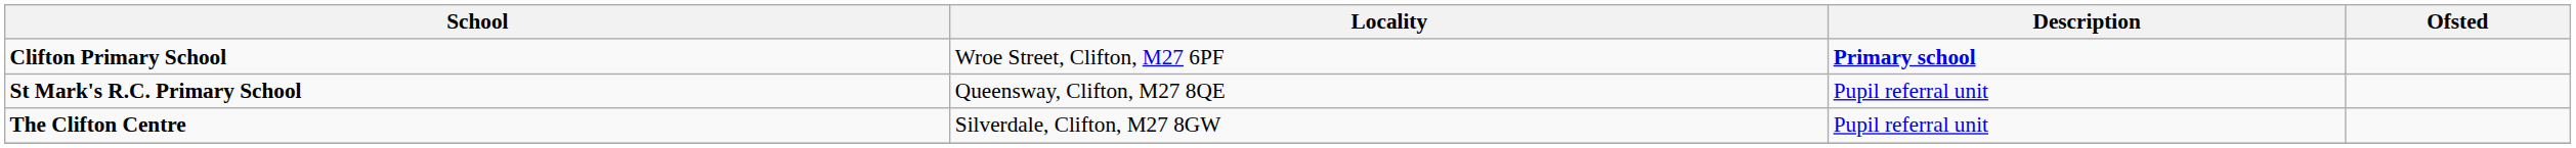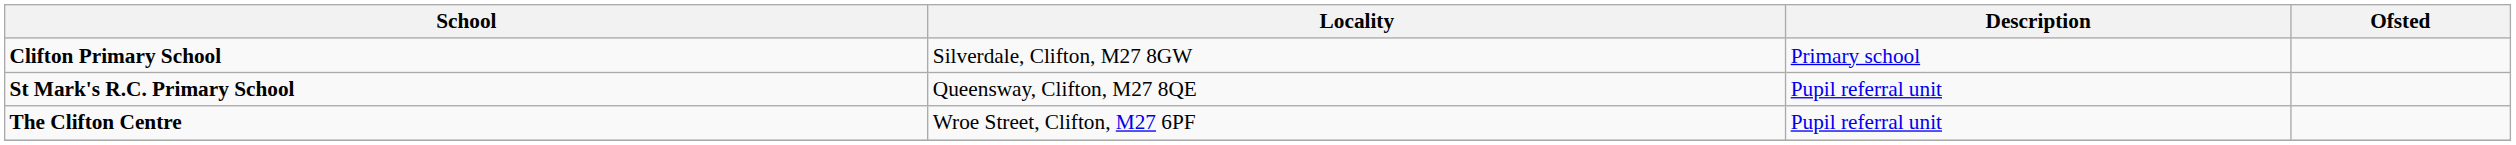 <table class="wikitable" width=95%>
 <tr>
 <th>School</th>
 <th>Locality</th>
 <th>Description</th>
 <th class="unsortable">Ofsted</th>
 </tr>
 <tr>
 <td><strong>Clifton Primary School</strong></td>
-<td>Wroe Street, Clifton, <a href='#'>M27</a> 6PF</td>
-<td><strong><a href='#'>Primary school</a></strong></td>
+<td>Silverdale, Clifton, M27 8GW</td>
+<td><a href='#'>Primary school</a></td>
 <td></td>
 </tr>
 <tr>
 <td><strong>St Mark's R.C. Primary School</strong></td>
 <td>Queensway, Clifton, M27 8QE</td>
 <td><a href='#'>Pupil referral unit</a></td>
 <td></td>
 </tr>
 <tr>
 <td><strong>The Clifton Centre</strong></td>
-<td>Silverdale, Clifton, M27 8GW</td>
+<td>Wroe Street, Clifton, <a href='#'>M27</a> 6PF</td>
 <td><a href='#'>Pupil referral unit</a></td>
 <td></td>
 </tr>
 <tr>
 </tr>
 </table>
